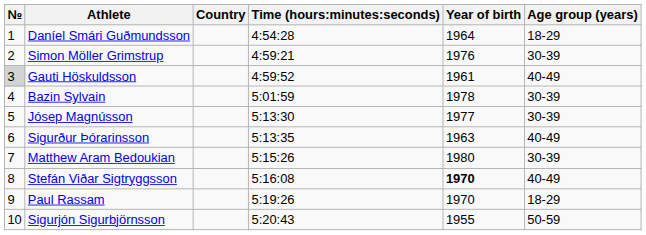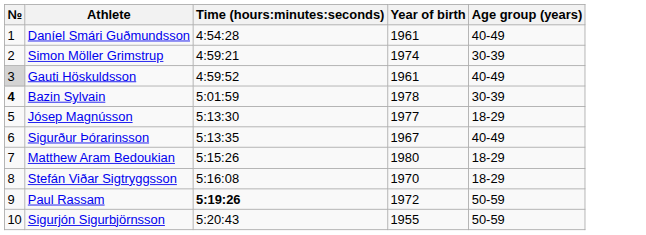 <table class="sortable wikitable" style="font-size:95%;">
 <tr>
 <th>№</th>
 <th>Athlete</th>
-<th>Country</th>
 <th>Time (hours:minutes:seconds)</th>
 <th>Year of birth</th>
 <th>Age group (years)</th>
 </tr>
 <tr>
 <td>1</td>
 <td><a href='#'>Daníel Smári Guðmundsson</a></td>
-<td></td>
 <td>4:54:28</td>
-<td>1964</td>
-<td>18-29</td>
+<td>1961</td>
+<td>40-49</td>
 </tr>
 <tr>
 <td>2</td>
 <td><a href='#'>Simon Möller Grimstrup</a></td>
-<td></td>
 <td>4:59:21</td>
-<td>1976</td>
+<td>1974</td>
 <td>30-39</td>
 </tr>
 <tr>
 <td style="background: lightgrey;">3</td>
 <td><a href='#'>Gauti Höskuldsson</a></td>
-<td></td>
 <td>4:59:52</td>
 <td>1961</td>
 <td>40-49</td>
 </tr>
 <tr>
-<td>4</td>
+<td><strong>4</strong></td>
 <td><a href='#'>Bazin Sylvain</a></td>
-<td></td>
 <td>5:01:59</td>
 <td>1978</td>
 <td>30-39</td>
 </tr>
 <tr>
 <td>5</td>
 <td><a href='#'>Jósep Magnússon</a></td>
-<td></td>
 <td>5:13:30</td>
 <td>1977</td>
-<td>30-39</td>
+<td>18-29</td>
 </tr>
 <tr>
 <td>6</td>
 <td><a href='#'>Sigurður Þórarinsson</a></td>
-<td></td>
 <td>5:13:35</td>
-<td>1963</td>
+<td>1967</td>
 <td>40-49</td>
 </tr>
 <tr>
 <td>7</td>
 <td><a href='#'>Matthew Aram Bedoukian</a></td>
-<td></td>
 <td>5:15:26</td>
 <td>1980</td>
-<td>30-39</td>
+<td>18-29</td>
 </tr>
 <tr>
 <td>8</td>
 <td><a href='#'>Stefán Viðar Sigtryggsson</a></td>
-<td></td>
 <td>5:16:08</td>
-<td><strong>1970</strong></td>
-<td>40-49</td>
+<td>1970</td>
+<td>18-29</td>
 </tr>
 <tr>
 <td>9</td>
 <td><a href='#'>Paul Rassam</a></td>
-<td></td>
-<td>5:19:26</td>
-<td>1970</td>
-<td>18-29</td>
+<td><strong>5:19:26</strong></td>
+<td>1972</td>
+<td>50-59</td>
 </tr>
 <tr>
 <td>10</td>
 <td><a href='#'>Sigurjón Sigurbjörnsson</a></td>
-<td></td>
 <td>5:20:43</td>
 <td>1955</td>
 <td>50-59</td>
 </tr>
 </table>
